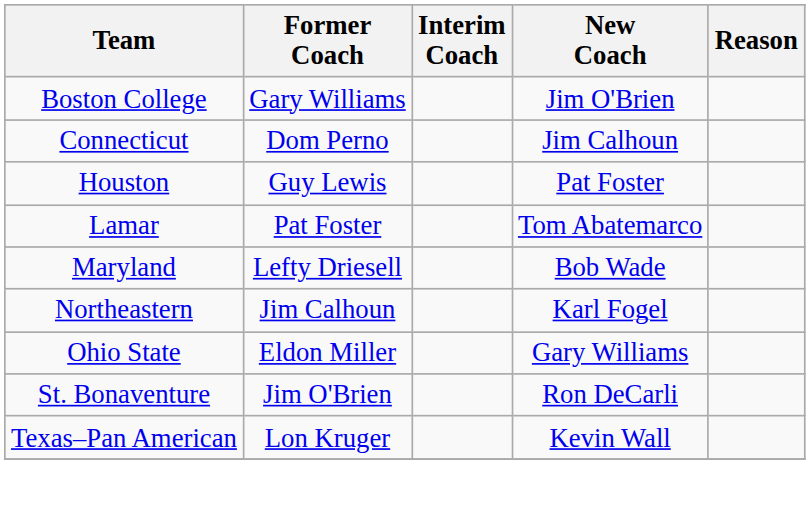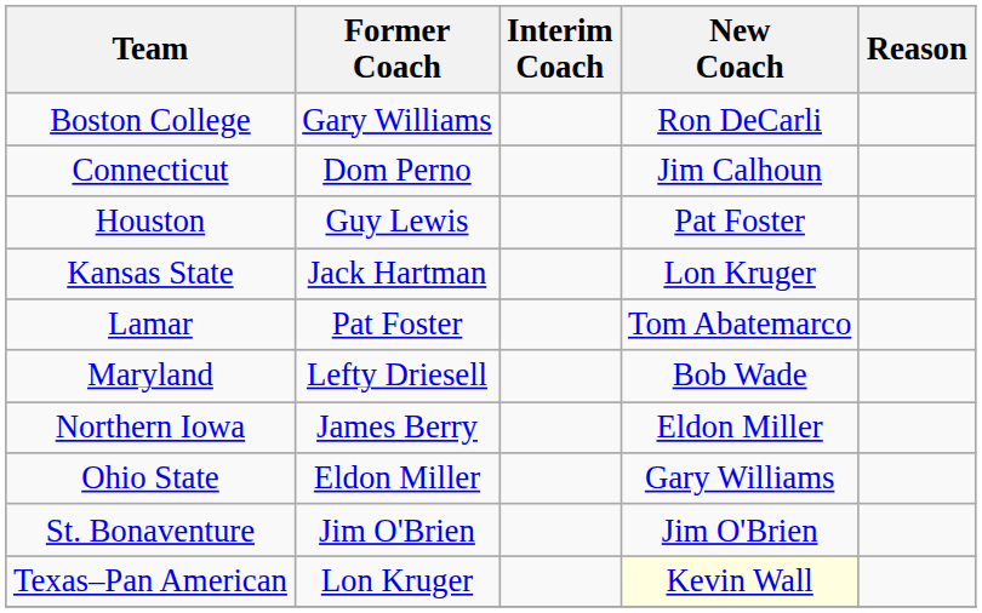 <table class="wikitable" style="text-align:center;">
 <tr>
 <th>Team</th>
 <th>Former<br>Coach</th>
 <th>Interim<br>Coach</th>
 <th>New<br>Coach</th>
 <th>Reason</th>
 </tr>
 <tr>
 <td><a href='#'>Boston College</a></td>
 <td><a href='#'>Gary Williams</a></td>
 <td></td>
-<td><a href='#'>Jim O'Brien</a></td>
+<td><a href='#'>Ron DeCarli</a></td>
 <td></td>
 </tr>
 <tr>
 <td><a href='#'>Connecticut</a></td>
 <td><a href='#'>Dom Perno</a></td>
 <td></td>
 <td><a href='#'>Jim Calhoun</a></td>
 <td></td>
 </tr>
 <tr>
 <td><a href='#'>Houston</a></td>
 <td><a href='#'>Guy Lewis</a></td>
 <td></td>
 <td><a href='#'>Pat Foster</a></td>
 <td></td>
 </tr>
 <tr>
+<td><a href='#'>Kansas State</a></td>
+<td><a href='#'>Jack Hartman</a></td>
+<td></td>
+<td><a href='#'>Lon Kruger</a></td>
+<td></td>
+</tr>
+<tr>
 <td><a href='#'>Lamar</a></td>
 <td><a href='#'>Pat Foster</a></td>
 <td></td>
 <td><a href='#'>Tom Abatemarco</a></td>
 <td></td>
 </tr>
 <tr>
 <td><a href='#'>Maryland</a></td>
 <td><a href='#'>Lefty Driesell</a></td>
 <td></td>
 <td><a href='#'>Bob Wade</a></td>
 <td></td>
 </tr>
 <tr>
-<td><a href='#'>Northeastern</a></td>
-<td><a href='#'>Jim Calhoun</a></td>
+<td><a href='#'>Northern Iowa</a></td>
+<td><a href='#'>James Berry</a></td>
 <td></td>
-<td><a href='#'>Karl Fogel</a></td>
+<td><a href='#'>Eldon Miller</a></td>
 <td></td>
 </tr>
 <tr>
 <td><a href='#'>Ohio State</a></td>
 <td><a href='#'>Eldon Miller</a></td>
 <td></td>
 <td><a href='#'>Gary Williams</a></td>
 <td></td>
 </tr>
 <tr>
 <td><a href='#'>St. Bonaventure</a></td>
 <td><a href='#'>Jim O'Brien</a></td>
 <td></td>
-<td><a href='#'>Ron DeCarli</a></td>
+<td><a href='#'>Jim O'Brien</a></td>
 <td></td>
 </tr>
 <tr>
 <td><a href='#'>Texas–Pan American</a></td>
 <td><a href='#'>Lon Kruger</a></td>
 <td></td>
-<td><a href='#'>Kevin Wall</a></td>
+<td style="background: lightyellow;"><a href='#'>Kevin Wall</a></td>
 <td></td>
 </tr>
 <tr>
 </tr>
 </table>
